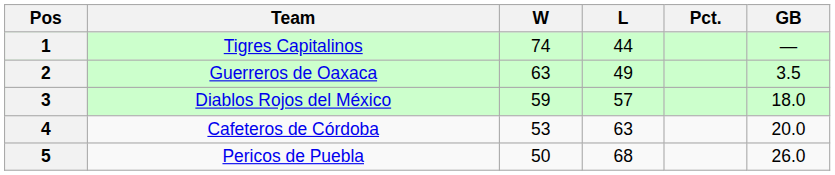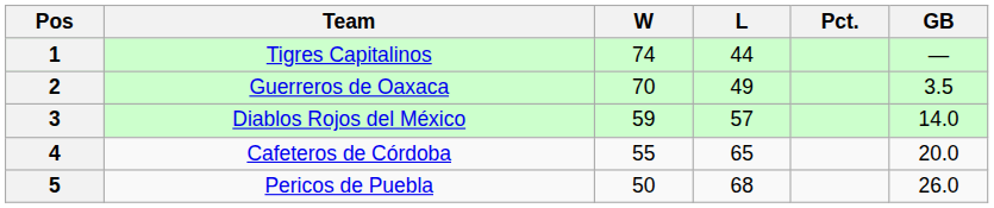 <table class="wikitable plainrowheaders" width="60%" style="text-align:center;">
 <tr>
 <th scope="col" width="5%">Pos</th>
 <th scope="col" width="25%">Team</th>
 <th scope="col" width="5%">W</th>
 <th scope="col" width="5%">L</th>
 <th scope="col" width="5%">Pct.</th>
 <th scope="col" width="5%">GB</th>
 </tr>
 <tr style="background-color:#ccffcc;">
 <th>1</th>
 <td><a href='#'>Tigres Capitalinos</a></td>
 <td>74</td>
 <td>44</td>
 <td></td>
 <td>—</td>
 </tr>
 <tr style="background-color:#ccffcc;">
 <th>2</th>
 <td><a href='#'>Guerreros de Oaxaca</a></td>
-<td>63</td>
+<td>70</td>
 <td>49</td>
 <td></td>
 <td>3.5</td>
 </tr>
 <tr style="background-color:#ccffcc;">
 <th>3</th>
 <td><a href='#'>Diablos Rojos del México</a></td>
 <td>59</td>
 <td>57</td>
 <td></td>
-<td>18.0</td>
+<td>14.0</td>
 </tr>
 <tr>
 <th>4</th>
 <td><a href='#'>Cafeteros de Córdoba</a></td>
-<td>53</td>
-<td>63</td>
+<td>55</td>
+<td>65</td>
 <td></td>
 <td>20.0</td>
 </tr>
 <tr>
 <th>5</th>
 <td><a href='#'>Pericos de Puebla</a></td>
 <td>50</td>
 <td>68</td>
 <td></td>
 <td>26.0</td>
 </tr>
 </table>
